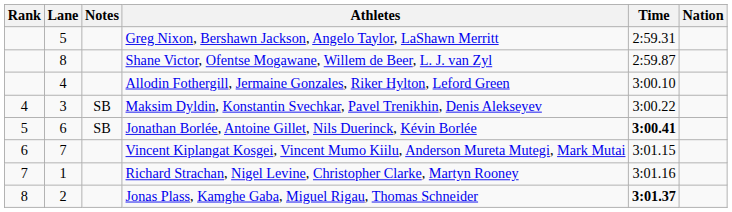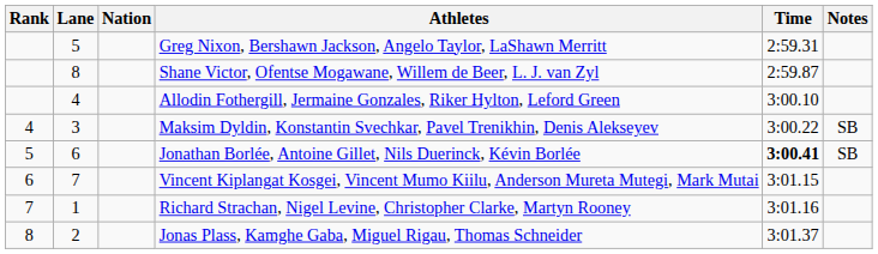 <table class="wikitable sortable" style="text-align:center">
 <tr>
 <th>Rank</th>
 <th>Lane</th>
-<th>Notes</th>
+<th>Nation</th>
 <th>Athletes</th>
 <th>Time</th>
-<th>Nation</th>
+<th>Notes</th>
 </tr>
 <tr>
 <td></td>
 <td>5</td>
-<td></td>
+<td align=left></td>
 <td align=left><a href='#'>Greg Nixon</a>, <a href='#'>Bershawn Jackson</a>, <a href='#'>Angelo Taylor</a>, <a href='#'>LaShawn Merritt</a></td>
 <td>2:59.31</td>
-<td align=left></td>
+<td></td>
 </tr>
 <tr>
 <td></td>
 <td>8</td>
-<td></td>
+<td align=left></td>
 <td align=left><a href='#'>Shane Victor</a>, <a href='#'>Ofentse Mogawane</a>, <a href='#'>Willem de Beer</a>, <a href='#'>L. J. van Zyl</a></td>
 <td>2:59.87</td>
-<td align=left></td>
+<td></td>
 </tr>
 <tr>
 <td></td>
 <td>4</td>
-<td></td>
+<td align=left></td>
 <td align=left><a href='#'>Allodin Fothergill</a>, <a href='#'>Jermaine Gonzales</a>, <a href='#'>Riker Hylton</a>, <a href='#'>Leford Green</a></td>
 <td>3:00.10</td>
-<td align=left></td>
+<td></td>
 </tr>
 <tr>
 <td>4</td>
 <td>3</td>
-<td>SB</td>
+<td align=left></td>
 <td align=left><a href='#'>Maksim Dyldin</a>, <a href='#'>Konstantin Svechkar</a>, <a href='#'>Pavel Trenikhin</a>, <a href='#'>Denis Alekseyev</a></td>
 <td>3:00.22</td>
-<td align=left></td>
+<td>SB</td>
 </tr>
 <tr>
 <td>5</td>
 <td>6</td>
-<td>SB</td>
+<td align=left></td>
 <td align=left><a href='#'>Jonathan Borlée</a>, <a href='#'>Antoine Gillet</a>, <a href='#'>Nils Duerinck</a>, <a href='#'>Kévin Borlée</a></td>
 <td><strong>3:00.41</strong></td>
-<td align=left></td>
+<td>SB</td>
 </tr>
 <tr>
 <td>6</td>
 <td>7</td>
-<td></td>
+<td align=left></td>
 <td align=left><a href='#'>Vincent Kiplangat Kosgei</a>, <a href='#'>Vincent Mumo Kiilu</a>, <a href='#'>Anderson Mureta Mutegi</a>, <a href='#'>Mark Mutai</a></td>
 <td>3:01.15</td>
-<td align=left></td>
+<td></td>
 </tr>
 <tr>
 <td>7</td>
 <td>1</td>
-<td></td>
+<td align=left></td>
 <td align=left><a href='#'>Richard Strachan</a>, <a href='#'>Nigel Levine</a>, <a href='#'>Christopher Clarke</a>, <a href='#'>Martyn Rooney</a></td>
 <td>3:01.16</td>
-<td align=left></td>
+<td></td>
 </tr>
 <tr>
 <td>8</td>
 <td>2</td>
+<td align=left></td>
+<td align=left><a href='#'>Jonas Plass</a>, <a href='#'>Kamghe Gaba</a>, <a href='#'>Miguel Rigau</a>, <a href='#'>Thomas Schneider</a></td>
+<td>3:01.37</td>
 <td></td>
-<td align=left><a href='#'>Jonas Plass</a>, <a href='#'>Kamghe Gaba</a>, <a href='#'>Miguel Rigau</a>, <a href='#'>Thomas Schneider</a></td>
-<td><strong>3:01.37</strong></td>
-<td align=left></td>
 </tr>
 </table>
